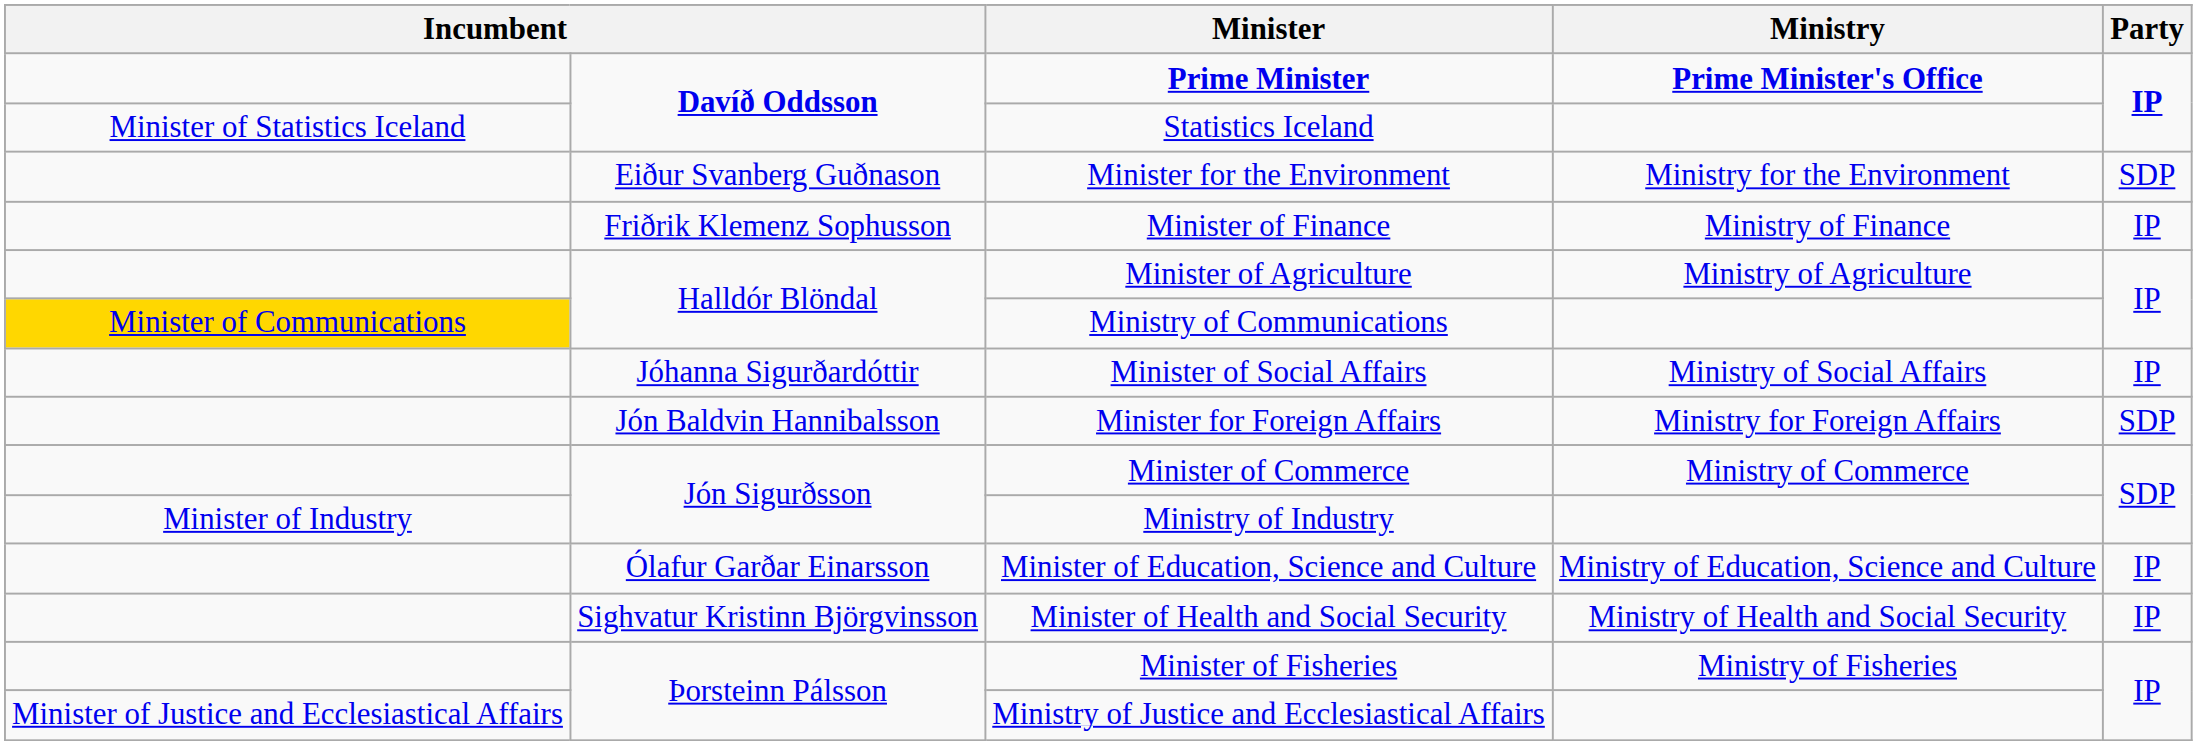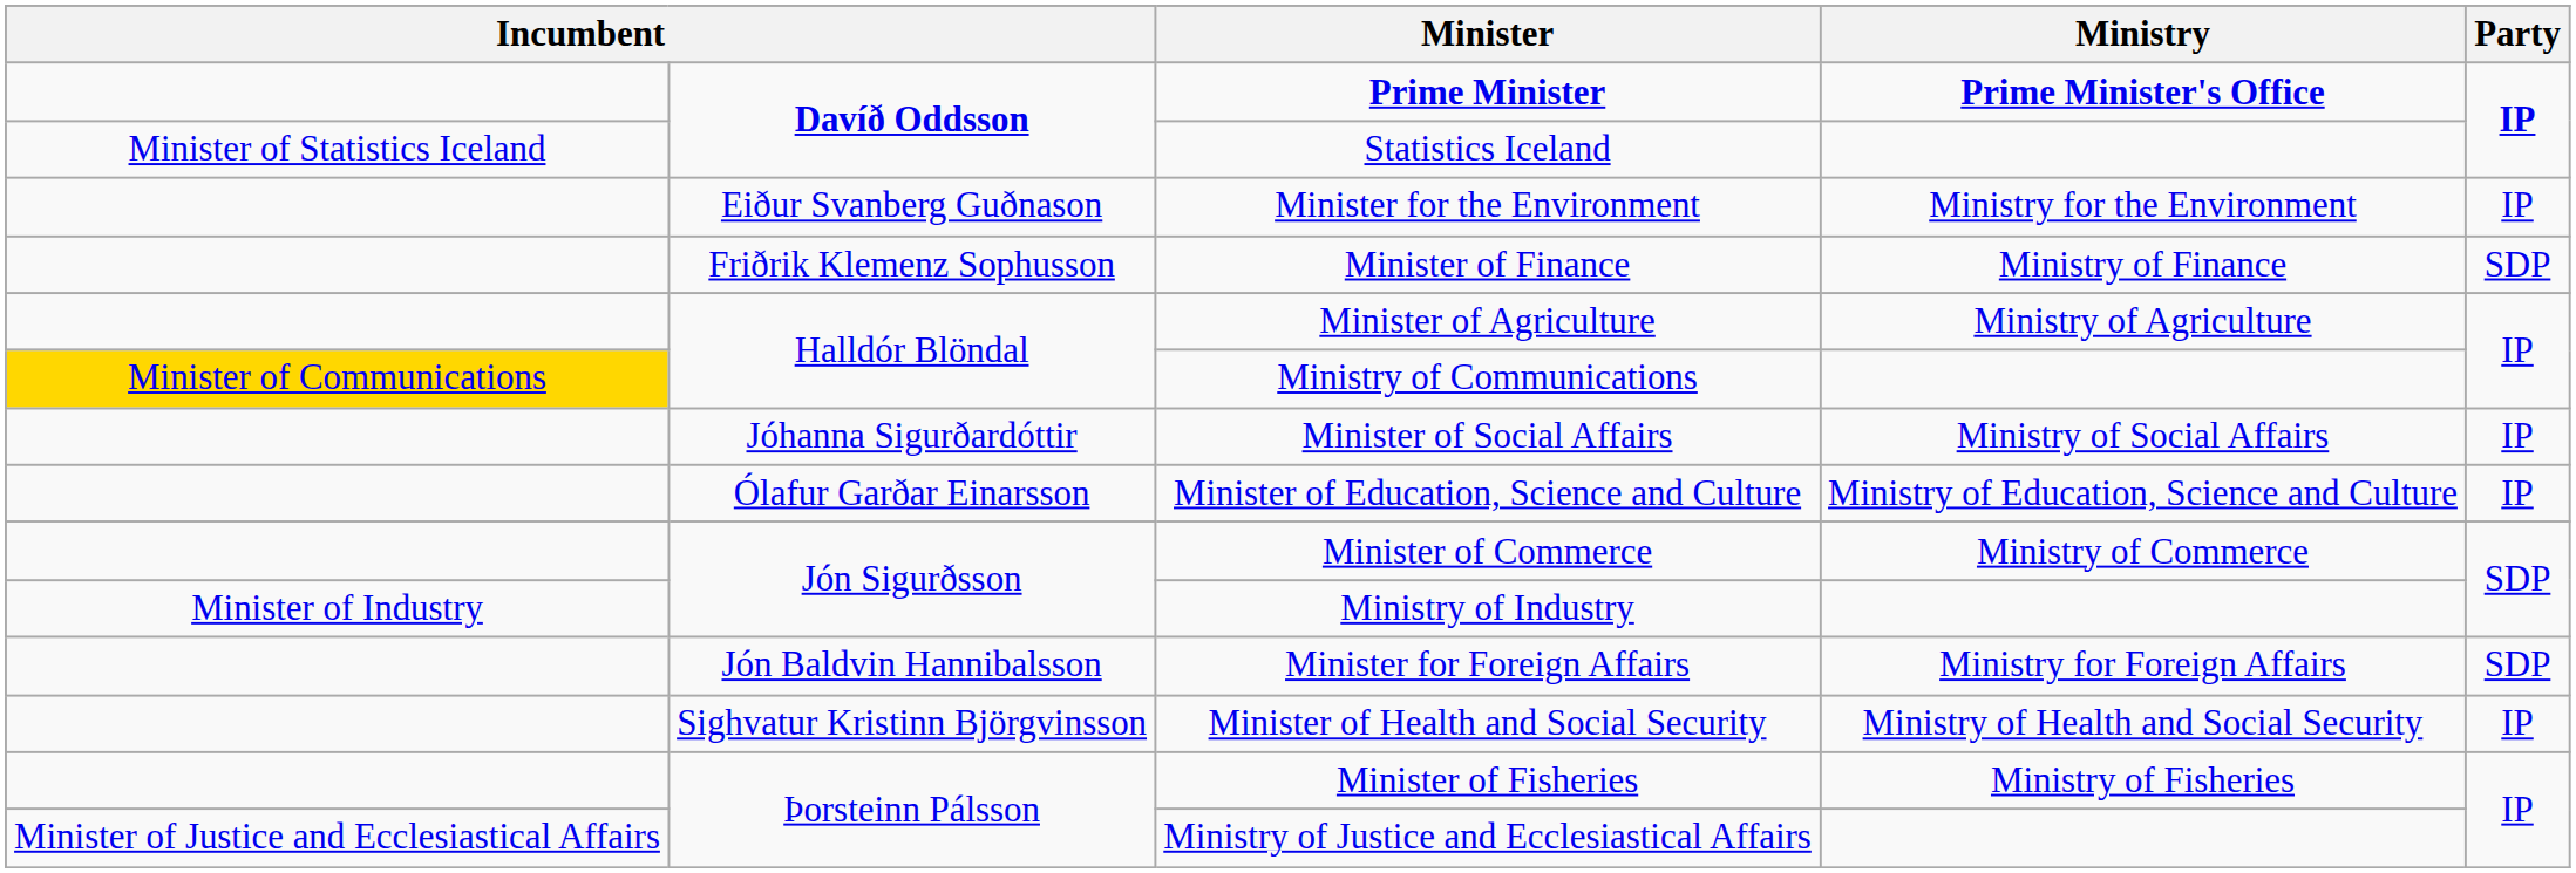 <table class="wikitable" style="text-align: center;">
 <tr>
 <th colspan=2>Incumbent</th>
 <th>Minister</th>
 <th>Ministry</th>
 <th>Party</th>
 </tr>
 <tr>
 <td></td>
 <td rowspan=2><strong><a href='#'>Davíð Oddsson</a></strong></td>
 <td><strong><a href='#'>Prime Minister</a><br></strong></td>
 <td><strong><a href='#'>Prime Minister's Office</a><br></strong></td>
 <td rowspan=2><strong><a href='#'>IP</a></strong></td>
 </tr>
 <tr>
 <td><a href='#'>Minister of Statistics Iceland</a><br></td>
 <td><a href='#'>Statistics Iceland</a><br></td>
 </tr>
 <tr>
 <td></td>
 <td><a href='#'>Eiður Svanberg Guðnason</a></td>
 <td><a href='#'>Minister for the Environment</a><br></td>
 <td><a href='#'>Ministry for the Environment</a><br></td>
-<td><a href='#'>SDP</a></td>
+<td><a href='#'>IP</a></td>
 </tr>
 <tr>
 <td></td>
 <td><a href='#'>Friðrik Klemenz Sophusson</a></td>
 <td><a href='#'>Minister of Finance</a><br></td>
 <td><a href='#'>Ministry of Finance</a><br></td>
-<td><a href='#'>IP</a></td>
+<td><a href='#'>SDP</a></td>
 </tr>
 <tr>
 <td></td>
 <td rowspan=2><a href='#'>Halldór Blöndal</a></td>
 <td><a href='#'>Minister of Agriculture</a><br></td>
 <td><a href='#'>Ministry of Agriculture</a><br></td>
 <td rowspan=2><a href='#'>IP</a></td>
 </tr>
 <tr>
 <td style="background: gold;"><a href='#'>Minister of Communications</a><br></td>
 <td><a href='#'>Ministry of Communications</a><br></td>
 </tr>
 <tr>
 <td></td>
 <td><a href='#'>Jóhanna Sigurðardóttir</a></td>
 <td><a href='#'>Minister of Social Affairs</a><br></td>
 <td><a href='#'>Ministry of Social Affairs</a><br></td>
 <td><a href='#'>IP</a></td>
 </tr>
 <tr>
 <td></td>
-<td><a href='#'>Jón Baldvin Hannibalsson</a></td>
-<td><a href='#'>Minister for Foreign Affairs</a><br></td>
-<td><a href='#'>Ministry for Foreign Affairs</a><br></td>
-<td><a href='#'>SDP</a></td>
+<td><a href='#'>Ólafur Garðar Einarsson</a></td>
+<td><a href='#'>Minister of Education, Science and Culture</a><br></td>
+<td><a href='#'>Ministry of Education, Science and Culture</a><br></td>
+<td><a href='#'>IP</a></td>
 </tr>
 <tr>
 <td></td>
 <td rowspan=2><a href='#'>Jón Sigurðsson</a></td>
 <td><a href='#'>Minister of Commerce</a><br></td>
 <td><a href='#'>Ministry of Commerce</a><br></td>
 <td rowspan=2><a href='#'>SDP</a></td>
 </tr>
 <tr>
 <td><a href='#'>Minister of Industry</a><br></td>
 <td><a href='#'>Ministry of Industry</a><br></td>
 </tr>
 <tr>
 <td></td>
-<td><a href='#'>Ólafur Garðar Einarsson</a></td>
-<td><a href='#'>Minister of Education, Science and Culture</a><br></td>
-<td><a href='#'>Ministry of Education, Science and Culture</a><br></td>
-<td><a href='#'>IP</a></td>
+<td><a href='#'>Jón Baldvin Hannibalsson</a></td>
+<td><a href='#'>Minister for Foreign Affairs</a><br></td>
+<td><a href='#'>Ministry for Foreign Affairs</a><br></td>
+<td><a href='#'>SDP</a></td>
 </tr>
 <tr>
 <td></td>
 <td><a href='#'>Sighvatur Kristinn Björgvinsson</a></td>
 <td><a href='#'>Minister of Health and Social Security</a><br></td>
 <td><a href='#'>Ministry of Health and Social Security</a><br></td>
 <td><a href='#'>IP</a></td>
 </tr>
 <tr>
 <td></td>
 <td rowspan=2><a href='#'>Þorsteinn Pálsson</a></td>
 <td><a href='#'>Minister of Fisheries</a><br></td>
 <td><a href='#'>Ministry of Fisheries</a><br></td>
 <td rowspan=2><a href='#'>IP</a></td>
 </tr>
 <tr>
 <td><a href='#'>Minister of Justice and Ecclesiastical Affairs</a><br></td>
 <td><a href='#'>Ministry of Justice and Ecclesiastical Affairs</a><br></td>
 </tr>
 </table>
